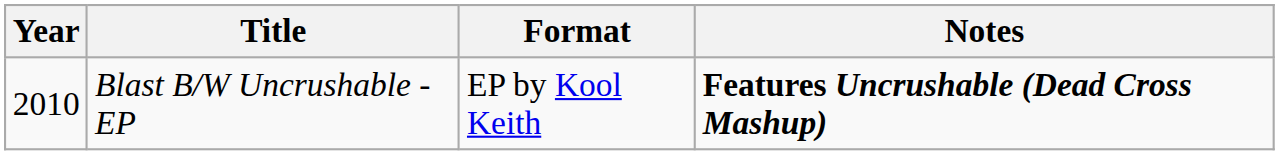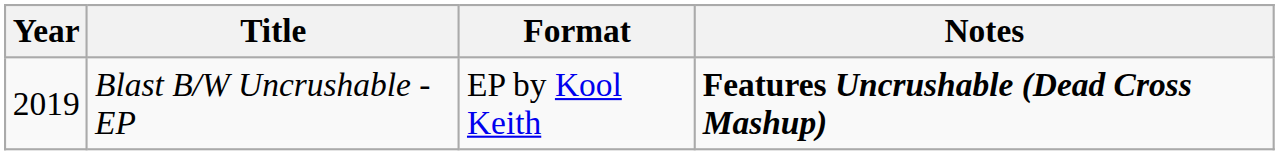 <table class="wikitable">
 <tr>
 <th>Year</th>
 <th>Title</th>
 <th>Format</th>
 <th>Notes</th>
 </tr>
 <tr>
-<td>2010</td>
+<td>2019</td>
 <td><em>Blast B/W Uncrushable - EP</em></td>
 <td>EP by <a href='#'>Kool Keith</a></td>
 <td><strong>Features <em>Uncrushable (Dead Cross Mashup)</em></strong></td>
 </tr>
 </table>
